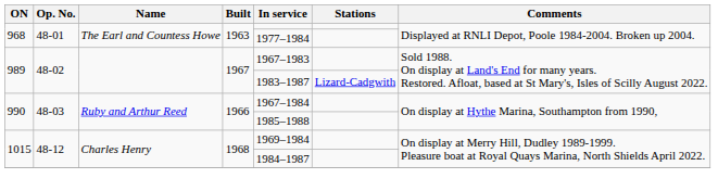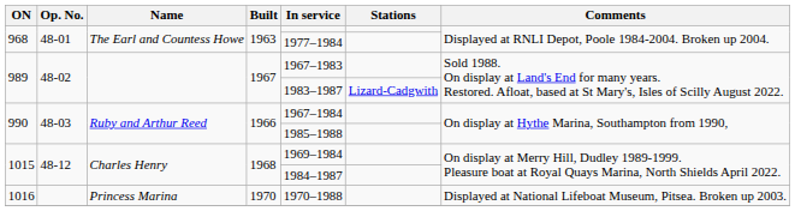 <table class="wikitable">
 <tr>
 <th>ON</th>
 <th>Op. No.</th>
 <th>Name</th>
 <th>Built</th>
 <th>In service</th>
 <th>Stations</th>
 <th>Comments</th>
 </tr>
 <tr>
 <td rowspan="2">968</td>
 <td rowspan="2">48-01</td>
 <td rowspan="2"><em>The Earl and Countess Howe</em></td>
 <td rowspan="2">1963</td>
 <td></td>
 <td></td>
 <td rowspan="2">Displayed at RNLI Depot, Poole 1984-2004. Broken up 2004.</td>
 </tr>
 <tr>
 <td>1977–1984</td>
 <td></td>
 </tr>
 <tr>
 <td rowspan="2">989</td>
 <td rowspan="2">48-02</td>
 <td rowspan="2"></td>
 <td rowspan="2">1967</td>
 <td>1967–1983</td>
 <td></td>
 <td rowspan="2">Sold 1988. <br>On display at <a href='#'>Land's End</a> for many years. <br>Restored. Afloat, based at St Mary's, Isles of Scilly August 2022.</td>
 </tr>
 <tr>
 <td>1983–1987</td>
 <td><a href='#'>Lizard-Cadgwith</a></td>
 </tr>
 <tr>
 <td rowspan="2">990</td>
 <td rowspan="2">48-03</td>
 <td rowspan="2"><a href='#'><em>Ruby and Arthur Reed</em></a></td>
 <td rowspan="2">1966</td>
 <td>1967–1984</td>
 <td><br></td>
 <td rowspan="2">On display at <a href='#'>Hythe</a> Marina, Southampton from 1990,</td>
 </tr>
 <tr>
 <td>1985–1988</td>
 <td></td>
 </tr>
 <tr>
 <td rowspan="2">1015</td>
 <td rowspan="2">48-12</td>
 <td rowspan="2"><em>Charles Henry</em></td>
 <td rowspan="2">1968</td>
 <td>1969–1984</td>
 <td></td>
 <td rowspan="2">On display at Merry Hill, Dudley 1989-1999. <br> Pleasure boat at Royal Quays Marina, North Shields April 2022.</td>
 </tr>
 <tr>
 <td>1984–1987</td>
 <td></td>
 </tr>
 <tr>
+<td>1016</td>
+<td></td>
+<td><em>Princess Marina</em></td>
+<td>1970</td>
+<td>1970–1988</td>
+<td></td>
+<td>Displayed at National Lifeboat Museum, Pitsea. Broken up 2003.</td>
+</tr>
+<tr>
 </tr>
 </table>
